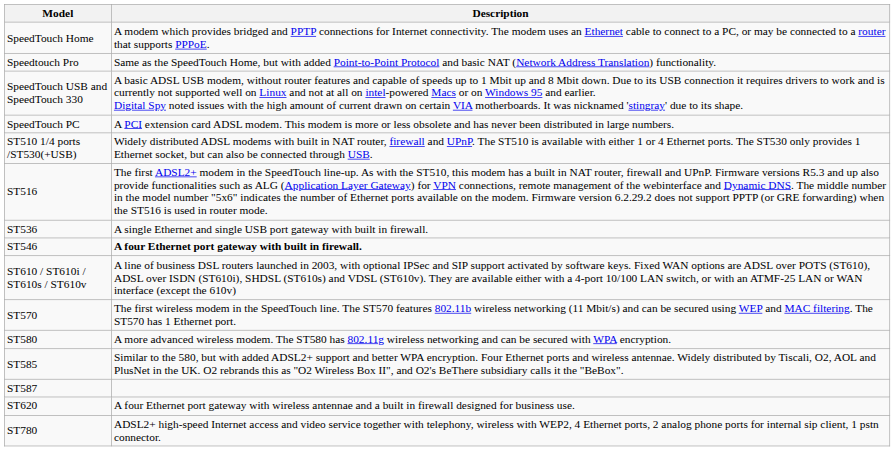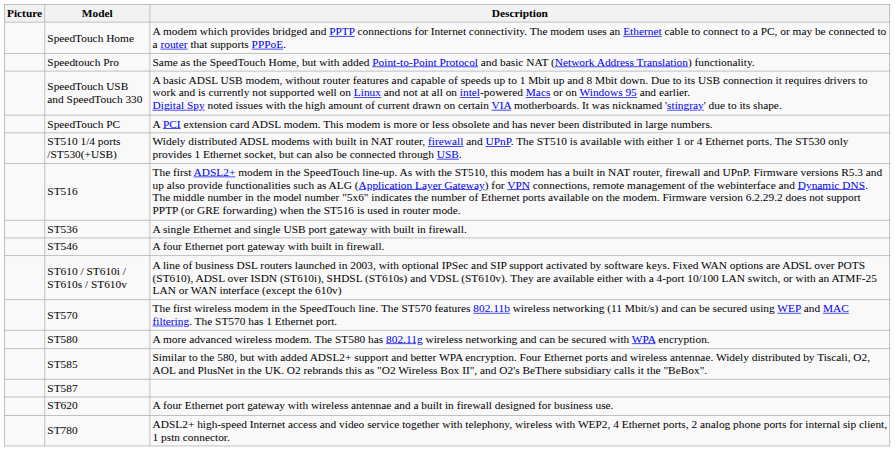 <table class="wikitable">
 <tr>
+<th>Picture</th>
 <th>Model</th>
 <th>Description</th>
 </tr>
 <tr>
+<td></td>
 <td>SpeedTouch Home</td>
 <td>A modem which provides bridged and <a href='#'>PPTP</a> connections for Internet connectivity. The modem uses an <a href='#'>Ethernet</a> cable to connect to a PC, or may be connected to a <a href='#'>router</a> that supports <a href='#'>PPPoE</a>.</td>
 </tr>
 <tr>
+<td></td>
 <td>Speedtouch Pro</td>
 <td>Same as the SpeedTouch Home, but with added <a href='#'>Point-to-Point Protocol</a> and basic NAT (<a href='#'>Network Address Translation</a>) functionality.</td>
 </tr>
 <tr>
+<td></td>
 <td>SpeedTouch USB and SpeedTouch 330</td>
 <td>A basic ADSL USB modem, without router features and capable of speeds up to 1 Mbit up and 8 Mbit down. Due to its USB connection it requires drivers to work and is currently not supported well on <a href='#'>Linux</a> and not at all on <a href='#'>intel</a>-powered <a href='#'>Macs</a> or on <a href='#'>Windows 95</a> and earlier.<br><a href='#'>Digital Spy</a> noted issues with the high amount of current drawn on certain <a href='#'>VIA</a> motherboards. It was nicknamed '<a href='#'>stingray</a>' due to its shape.</td>
 </tr>
 <tr>
+<td></td>
 <td>SpeedTouch PC</td>
 <td>A <a href='#'>PCI</a> extension card ADSL modem. This modem is more or less obsolete and has never been distributed in large numbers.</td>
 </tr>
 <tr>
+<td></td>
 <td>ST510 1/4 ports /ST530(+USB)</td>
 <td>Widely distributed ADSL modems with built in NAT router, <a href='#'>firewall</a> and <a href='#'>UPnP</a>. The ST510 is available with either 1 or 4 Ethernet ports. The ST530 only provides 1 Ethernet socket, but can also be connected through <a href='#'>USB</a>.</td>
 </tr>
 <tr>
+<td><br></td>
 <td>ST516</td>
 <td>The first <a href='#'>ADSL2+</a> modem in the SpeedTouch line-up. As with the ST510, this modem has a built in NAT router, firewall and UPnP. Firmware versions R5.3 and up also provide functionalities such as ALG (<a href='#'>Application Layer Gateway</a>) for <a href='#'>VPN</a> connections, remote management of the webinterface and <a href='#'>Dynamic DNS</a>. The middle number in the model number "5x6" indicates the number of Ethernet ports available on the modem. Firmware version 6.2.29.2 does not support PPTP (or GRE forwarding) when the ST516 is used in router mode.</td>
 </tr>
 <tr>
+<td></td>
 <td>ST536</td>
 <td>A single Ethernet and single USB port gateway with built in firewall.</td>
 </tr>
 <tr>
+<td></td>
 <td>ST546</td>
-<td><strong>A four Ethernet port gateway with built in firewall.</strong></td>
+<td>A four Ethernet port gateway with built in firewall.</td>
 </tr>
 <tr>
+<td></td>
 <td>ST610 / ST610i / ST610s / ST610v</td>
 <td>A line of business DSL routers launched in 2003, with optional IPSec and SIP support activated by software keys. Fixed WAN options are ADSL over POTS (ST610), ADSL over ISDN (ST610i), SHDSL (ST610s) and VDSL (ST610v). They are available either with a 4-port 10/100 LAN switch, or with an ATMF-25 LAN or WAN interface (except the 610v)</td>
 </tr>
 <tr>
+<td></td>
 <td>ST570</td>
 <td>The first wireless modem in the SpeedTouch line. The ST570 features <a href='#'>802.11b</a> wireless networking (11 Mbit/s) and can be secured using <a href='#'>WEP</a> and <a href='#'>MAC filtering</a>. The ST570 has 1 Ethernet port.</td>
 </tr>
 <tr>
+<td></td>
 <td>ST580</td>
 <td>A more advanced wireless modem. The ST580 has <a href='#'>802.11g</a> wireless networking and can be secured with <a href='#'>WPA</a> encryption.</td>
 </tr>
 <tr>
+<td></td>
 <td>ST585</td>
 <td>Similar to the 580, but with added ADSL2+ support and better WPA encryption. Four Ethernet ports and wireless antennae. Widely distributed by Tiscali, O2, AOL and PlusNet in the UK. O2 rebrands this as "O2 Wireless Box II", and O2's BeThere subsidiary calls it the "BeBox".</td>
 </tr>
 <tr>
+<td></td>
 <td>ST587</td>
 <td></td>
 </tr>
 <tr>
+<td></td>
 <td>ST620</td>
 <td>A four Ethernet port gateway with wireless antennae and a built in firewall designed for business use.</td>
 </tr>
 <tr>
+<td></td>
 <td>ST780</td>
 <td>ADSL2+ high-speed Internet access and video service together with telephony, wireless with WEP2, 4 Ethernet ports, 2 analog phone ports for internal sip client, 1 pstn connector.</td>
 </tr>
 </table>
